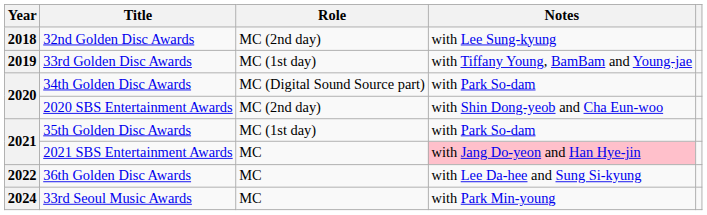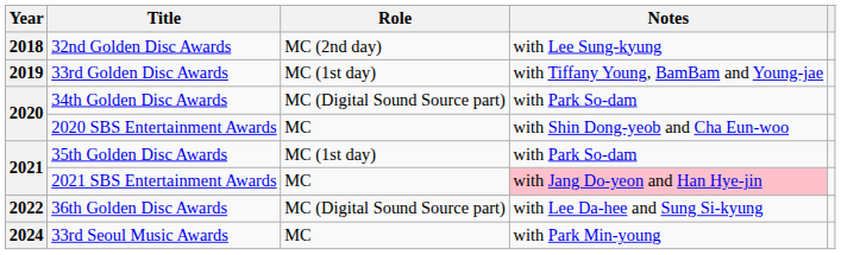 <table class="wikitable sortable plainrowheaders">
 <tr>
 <th scope="col">Year</th>
 <th scope="col">Title</th>
 <th scope="col">Role</th>
 <th scope="col">Notes</th>
 <th scope="col" class="unsortable"></th>
 </tr>
 <tr>
 <th scope="row">2018</th>
 <td><a href='#'>32nd Golden Disc Awards</a></td>
 <td>MC (2nd day)</td>
 <td>with <a href='#'>Lee Sung-kyung</a></td>
 <td style="text-align:center"></td>
 </tr>
 <tr>
 <th scope="row">2019</th>
 <td><a href='#'>33rd Golden Disc Awards</a></td>
 <td>MC (1st day)</td>
 <td>with <a href='#'>Tiffany Young</a>, <a href='#'>BamBam</a> and <a href='#'>Young-jae</a></td>
 <td style="text-align:center"></td>
 </tr>
 <tr>
 <th scope="row" rowspan="2">2020</th>
 <td><a href='#'>34th Golden Disc Awards</a></td>
 <td>MC (Digital Sound Source part)</td>
 <td>with <a href='#'>Park So-dam</a></td>
 <td style="text-align:center"></td>
 </tr>
 <tr>
 <td><a href='#'>2020 SBS Entertainment Awards</a></td>
-<td>MC (2nd day)</td>
+<td>MC</td>
 <td>with <a href='#'>Shin Dong-yeob</a> and <a href='#'>Cha Eun-woo</a></td>
 <td style="text-align:center"></td>
 </tr>
 <tr>
 <th scope="row" rowspan="2">2021</th>
 <td><a href='#'>35th Golden Disc Awards</a></td>
 <td>MC (1st day)</td>
 <td>with <a href='#'>Park So-dam</a></td>
 <td style="text-align:center"></td>
 </tr>
 <tr>
 <td><a href='#'>2021 SBS Entertainment Awards</a></td>
 <td>MC</td>
 <td style="background: pink;">with <a href='#'>Jang Do-yeon</a> and <a href='#'>Han Hye-jin</a></td>
 <td style="text-align:center"></td>
 </tr>
 <tr>
 <th scope="row">2022</th>
 <td><a href='#'>36th Golden Disc Awards</a></td>
-<td>MC</td>
+<td>MC (Digital Sound Source part)</td>
 <td>with <a href='#'>Lee Da-hee</a> and <a href='#'>Sung Si-kyung</a></td>
 <td style="text-align:center"></td>
 </tr>
 <tr>
 <th scope="row">2024</th>
 <td><a href='#'>33rd Seoul Music Awards</a></td>
 <td>MC</td>
 <td>with <a href='#'>Park Min-young</a></td>
 <td style="text-align:center"></td>
 </tr>
 </table>
